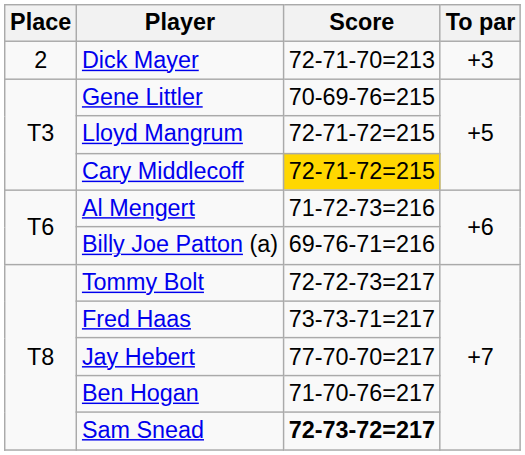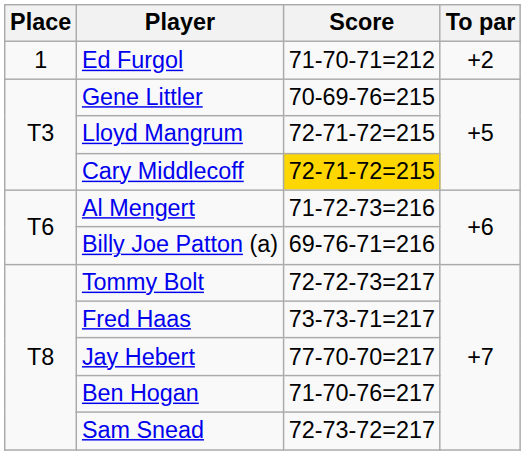 <table class=wikitable>
 <tr>
 <th>Place</th>
 <th>Player</th>
 <th>Score</th>
 <th>To par</th>
 </tr>
 <tr>
-<td align=center>2</td>
-<td> <a href='#'>Dick Mayer</a></td>
-<td>72-71-70=213</td>
-<td align=center>+3</td>
+<td align=center>1</td>
+<td> <a href='#'>Ed Furgol</a></td>
+<td>71-70-71=212</td>
+<td align=center>+2</td>
 </tr>
 <tr>
 <td rowspan=3 align=center>T3</td>
 <td> <a href='#'>Gene Littler</a></td>
 <td>70-69-76=215</td>
 <td rowspan=3 align=center>+5</td>
 </tr>
 <tr>
 <td> <a href='#'>Lloyd Mangrum</a></td>
 <td>72-71-72=215</td>
 </tr>
 <tr>
 <td> <a href='#'>Cary Middlecoff</a></td>
 <td style="background: gold;">72-71-72=215</td>
 </tr>
 <tr>
 <td rowspan=2 align=center>T6</td>
 <td> <a href='#'>Al Mengert</a></td>
 <td>71-72-73=216</td>
 <td rowspan=2 align=center>+6</td>
 </tr>
 <tr>
 <td> <a href='#'>Billy Joe Patton</a> (a)</td>
 <td>69-76-71=216</td>
 </tr>
 <tr>
 <td rowspan=5 align=center>T8</td>
 <td> <a href='#'>Tommy Bolt</a></td>
 <td>72-72-73=217</td>
 <td rowspan=5 align=center>+7</td>
 </tr>
 <tr>
 <td> <a href='#'>Fred Haas</a></td>
 <td>73-73-71=217</td>
 </tr>
 <tr>
 <td> <a href='#'>Jay Hebert</a></td>
 <td>77-70-70=217</td>
 </tr>
 <tr>
 <td> <a href='#'>Ben Hogan</a></td>
 <td>71-70-76=217</td>
 </tr>
 <tr>
 <td> <a href='#'>Sam Snead</a></td>
-<td><strong>72-73-72=217</strong></td>
+<td>72-73-72=217</td>
 </tr>
 </table>
